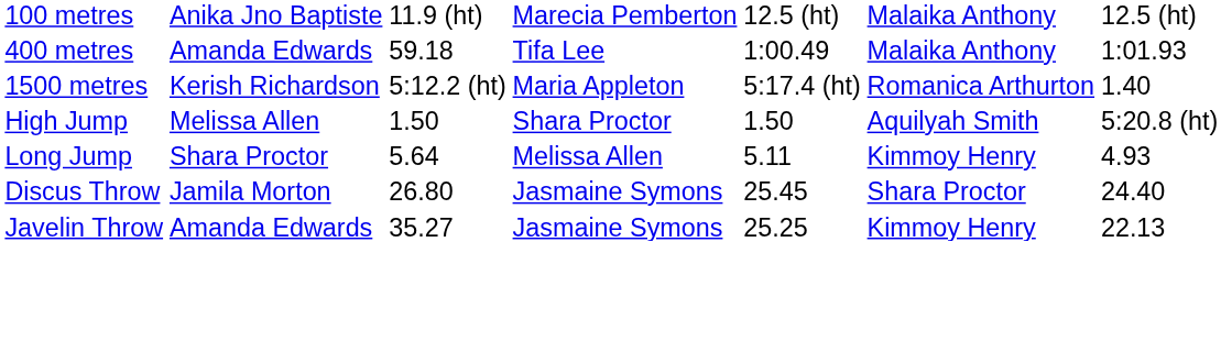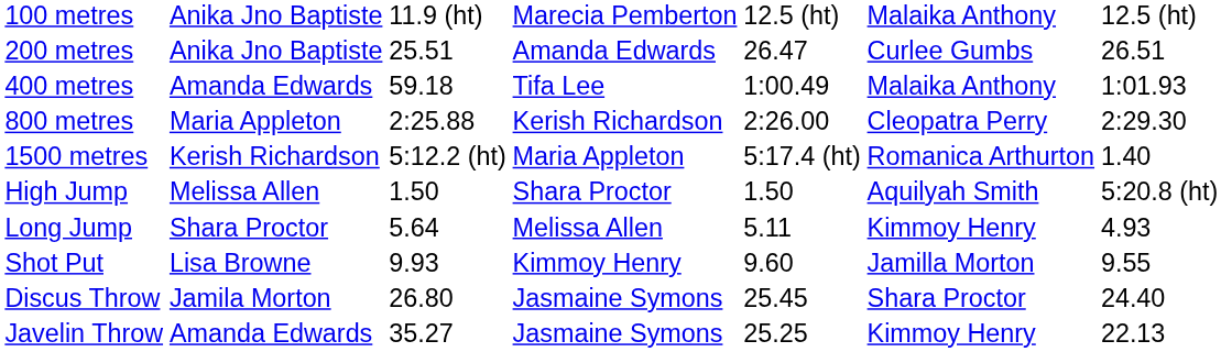 <table>
 <tr>
 <td><a href='#'>100 metres</a></td>
 <td align=left><a href='#'>Anika Jno Baptiste</a> <br> </td>
 <td>11.9 (ht)</td>
 <td align=left><a href='#'>Marecia Pemberton</a> <br> </td>
 <td>12.5 (ht)</td>
 <td align=left><a href='#'>Malaika Anthony</a> <br> </td>
 <td>12.5 (ht)</td>
 </tr>
 <tr>
+<td><a href='#'>200 metres</a></td>
+<td align=left><a href='#'>Anika Jno Baptiste</a> <br> </td>
+<td>25.51</td>
+<td align=left><a href='#'>Amanda Edwards</a> <br> </td>
+<td>26.47</td>
+<td align=left><a href='#'>Curlee Gumbs</a> <br> </td>
+<td>26.51</td>
+</tr>
+<tr>
 <td><a href='#'>400 metres</a></td>
 <td align=left><a href='#'>Amanda Edwards</a> <br> </td>
 <td>59.18</td>
 <td align=left><a href='#'>Tifa Lee</a> <br> </td>
 <td>1:00.49</td>
 <td align=left><a href='#'>Malaika Anthony</a> <br> </td>
 <td>1:01.93</td>
+</tr>
+<tr>
+<td><a href='#'>800 metres</a></td>
+<td align=left><a href='#'>Maria Appleton</a> <br> </td>
+<td>2:25.88</td>
+<td align=left><a href='#'>Kerish Richardson</a> <br> </td>
+<td>2:26.00</td>
+<td align=left><a href='#'>Cleopatra Perry</a> <br> </td>
+<td>2:29.30</td>
 </tr>
 <tr>
 <td><a href='#'>1500 metres</a></td>
 <td align=left><a href='#'>Kerish Richardson</a> <br> </td>
 <td>5:12.2 (ht)</td>
 <td align=left><a href='#'>Maria Appleton</a> <br> </td>
 <td>5:17.4 (ht)</td>
 <td align=left><a href='#'>Romanica Arthurton</a> <br> </td>
 <td>1.40</td>
 </tr>
 <tr>
 <td><a href='#'>High Jump</a></td>
 <td align=left><a href='#'>Melissa Allen</a> <br> </td>
 <td>1.50</td>
 <td align=left><a href='#'>Shara Proctor</a> <br> </td>
 <td>1.50</td>
 <td align=left><a href='#'>Aquilyah Smith</a> <br> </td>
 <td>5:20.8 (ht)</td>
 </tr>
 <tr>
 <td><a href='#'>Long Jump</a></td>
 <td align=left><a href='#'>Shara Proctor</a> <br> </td>
 <td>5.64</td>
 <td align=left><a href='#'>Melissa Allen</a> <br> </td>
 <td>5.11</td>
 <td align=left><a href='#'>Kimmoy Henry</a> <br> </td>
 <td>4.93</td>
 </tr>
 <tr>
+<td><a href='#'>Shot Put</a></td>
+<td align=left><a href='#'>Lisa Browne</a> <br> </td>
+<td>9.93</td>
+<td align=left><a href='#'>Kimmoy Henry</a> <br> </td>
+<td>9.60</td>
+<td align=left><a href='#'>Jamilla Morton</a> <br> </td>
+<td>9.55</td>
+</tr>
+<tr>
 <td><a href='#'>Discus Throw</a></td>
 <td align=left><a href='#'>Jamila Morton</a> <br> </td>
 <td>26.80</td>
 <td align=left><a href='#'>Jasmaine Symons</a> <br> </td>
 <td>25.45</td>
 <td align=left><a href='#'>Shara Proctor</a> <br> </td>
 <td>24.40</td>
 </tr>
 <tr>
 <td><a href='#'>Javelin Throw</a></td>
 <td align=left><a href='#'>Amanda Edwards</a> <br> </td>
 <td>35.27</td>
 <td align=left><a href='#'>Jasmaine Symons</a> <br> </td>
 <td>25.25</td>
 <td align=left><a href='#'>Kimmoy Henry</a> <br> </td>
 <td>22.13</td>
 </tr>
 </table>
